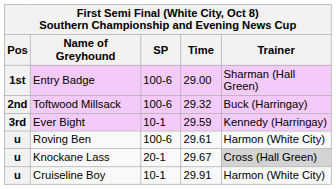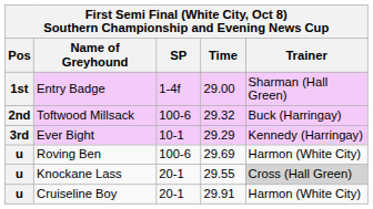 <table class="wikitable">
 <tr>
 <th colspan="6">First Semi Final (White City, Oct 8)<br>Southern Championship and Evening News Cup</th>
 </tr>
 <tr>
 <th width=30>Pos</th>
 <th width=150>Name of Greyhound</th>
 <th width=50>SP</th>
 <th width=50>Time</th>
 <th width=150>Trainer</th>
 </tr>
 <tr style="background: #f4caf9;">
 <th>1st</th>
 <td>Entry Badge</td>
-<td>100-6</td>
+<td>1-4f</td>
 <td>29.00</td>
 <td>Sharman (Hall Green)</td>
 </tr>
 <tr style="background: #f4caf9;">
 <th>2nd</th>
 <td>Toftwood Millsack</td>
 <td>100-6</td>
 <td>29.32</td>
 <td>Buck (Harringay)</td>
 </tr>
 <tr style="background: #f4caf9;">
 <th>3rd</th>
 <td>Ever Bight</td>
 <td>10-1</td>
-<td>29.59</td>
+<td>29.29</td>
 <td>Kennedy (Harringay)</td>
 </tr>
 <tr>
 <th>u</th>
 <td>Roving Ben</td>
 <td>100-6</td>
-<td>29.61</td>
+<td>29.69</td>
 <td>Harmon (White City)</td>
 </tr>
 <tr>
 <th>u</th>
 <td>Knockane Lass</td>
 <td>20-1</td>
-<td>29.67</td>
+<td>29.55</td>
 <td style="background: lightgrey;">Cross (Hall Green)</td>
 </tr>
 <tr>
 <th>u</th>
 <td>Cruiseline Boy</td>
-<td>10-1</td>
+<td>20-1</td>
 <td>29.91</td>
 <td>Harmon (White City)</td>
 </tr>
 </table>
